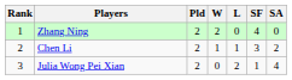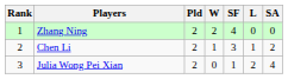 <table class="wikitable" style="font-size:90%; text-align:center">
 <tr>
 <th width="20">Rank</th>
 <th width="200">Players</th>
 <th width="20">Pld</th>
 <th width="20">W</th>
+<th width="20">SF</th>
 <th width="20">L</th>
-<th width="20">SF</th>
 <th width="20">SA</th>
 </tr>
 <tr bgcolor="#ccffcc">
 <td>1</td>
 <td align="left"> <a href='#'>Zhang Ning</a></td>
 <td>2</td>
 <td>2</td>
+<td>4</td>
 <td>0</td>
-<td>4</td>
 <td>0</td>
 </tr>
 <tr>
 <td>2</td>
 <td align="left"> <a href='#'>Chen Li</a></td>
 <td>2</td>
 <td>1</td>
+<td>3</td>
 <td>1</td>
-<td>3</td>
 <td>2</td>
 </tr>
 <tr>
 <td>3</td>
 <td align="left"> <a href='#'>Julia Wong Pei Xian</a></td>
 <td>2</td>
 <td>0</td>
+<td>1</td>
 <td>2</td>
-<td>1</td>
 <td>4</td>
 </tr>
 </table>
